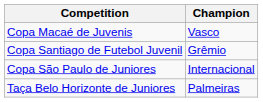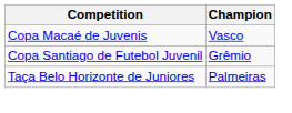 <table class="wikitable">
 <tr>
 <th>Competition</th>
 <th>Champion</th>
 </tr>
 <tr>
 <td><a href='#'>Copa Macaé de Juvenis</a></td>
 <td><a href='#'>Vasco</a></td>
 </tr>
 <tr>
 <td><a href='#'>Copa Santiago de Futebol Juvenil</a></td>
 <td><a href='#'>Grêmio</a></td>
 </tr>
 <tr>
-<td><a href='#'>Copa São Paulo de Juniores</a></td>
-<td><a href='#'>Internacional</a></td>
-</tr>
-<tr>
 <td><a href='#'>Taça Belo Horizonte de Juniores</a></td>
 <td><a href='#'>Palmeiras</a></td>
 </tr>
 </table>
